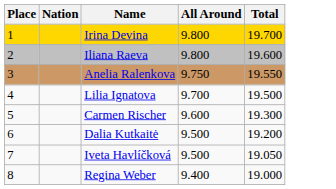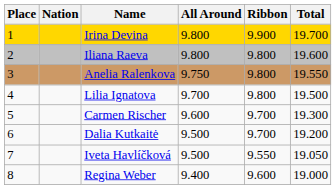 <table class="wikitable">
 <tr>
 <th>Place</th>
 <th>Nation</th>
 <th>Name</th>
 <th>All Around</th>
+<th>Ribbon</th>
 <th>Total</th>
 </tr>
 <tr bgcolor=gold>
 <td>1</td>
 <td></td>
 <td><a href='#'>Irina Devina</a></td>
 <td>9.800</td>
+<td>9.900</td>
 <td>19.700</td>
 </tr>
 <tr bgcolor=silver>
 <td>2</td>
 <td></td>
 <td><a href='#'>Iliana Raeva</a></td>
+<td>9.800</td>
 <td>9.800</td>
 <td>19.600</td>
 </tr>
 <tr bgcolor=cc9966>
 <td>3</td>
 <td></td>
 <td><a href='#'>Anelia Ralenkova</a></td>
 <td>9.750</td>
+<td>9.800</td>
 <td>19.550</td>
 </tr>
 <tr>
 <td>4</td>
 <td></td>
 <td><a href='#'>Lilia Ignatova</a></td>
 <td>9.700</td>
+<td>9.800</td>
 <td>19.500</td>
 </tr>
 <tr>
 <td>5</td>
 <td></td>
 <td><a href='#'>Carmen Rischer</a></td>
 <td>9.600</td>
+<td>9.700</td>
 <td>19.300</td>
 </tr>
 <tr>
 <td>6</td>
 <td></td>
 <td><a href='#'>Dalia Kutkaitė</a></td>
 <td>9.500</td>
+<td>9.700</td>
 <td>19.200</td>
 </tr>
 <tr>
 <td>7</td>
 <td></td>
 <td><a href='#'>Iveta Havlíčková</a></td>
 <td>9.500</td>
+<td>9.550</td>
 <td>19.050</td>
 </tr>
 <tr>
 <td>8</td>
 <td></td>
 <td><a href='#'>Regina Weber</a></td>
 <td>9.400</td>
+<td>9.600</td>
 <td>19.000</td>
 </tr>
 </table>
